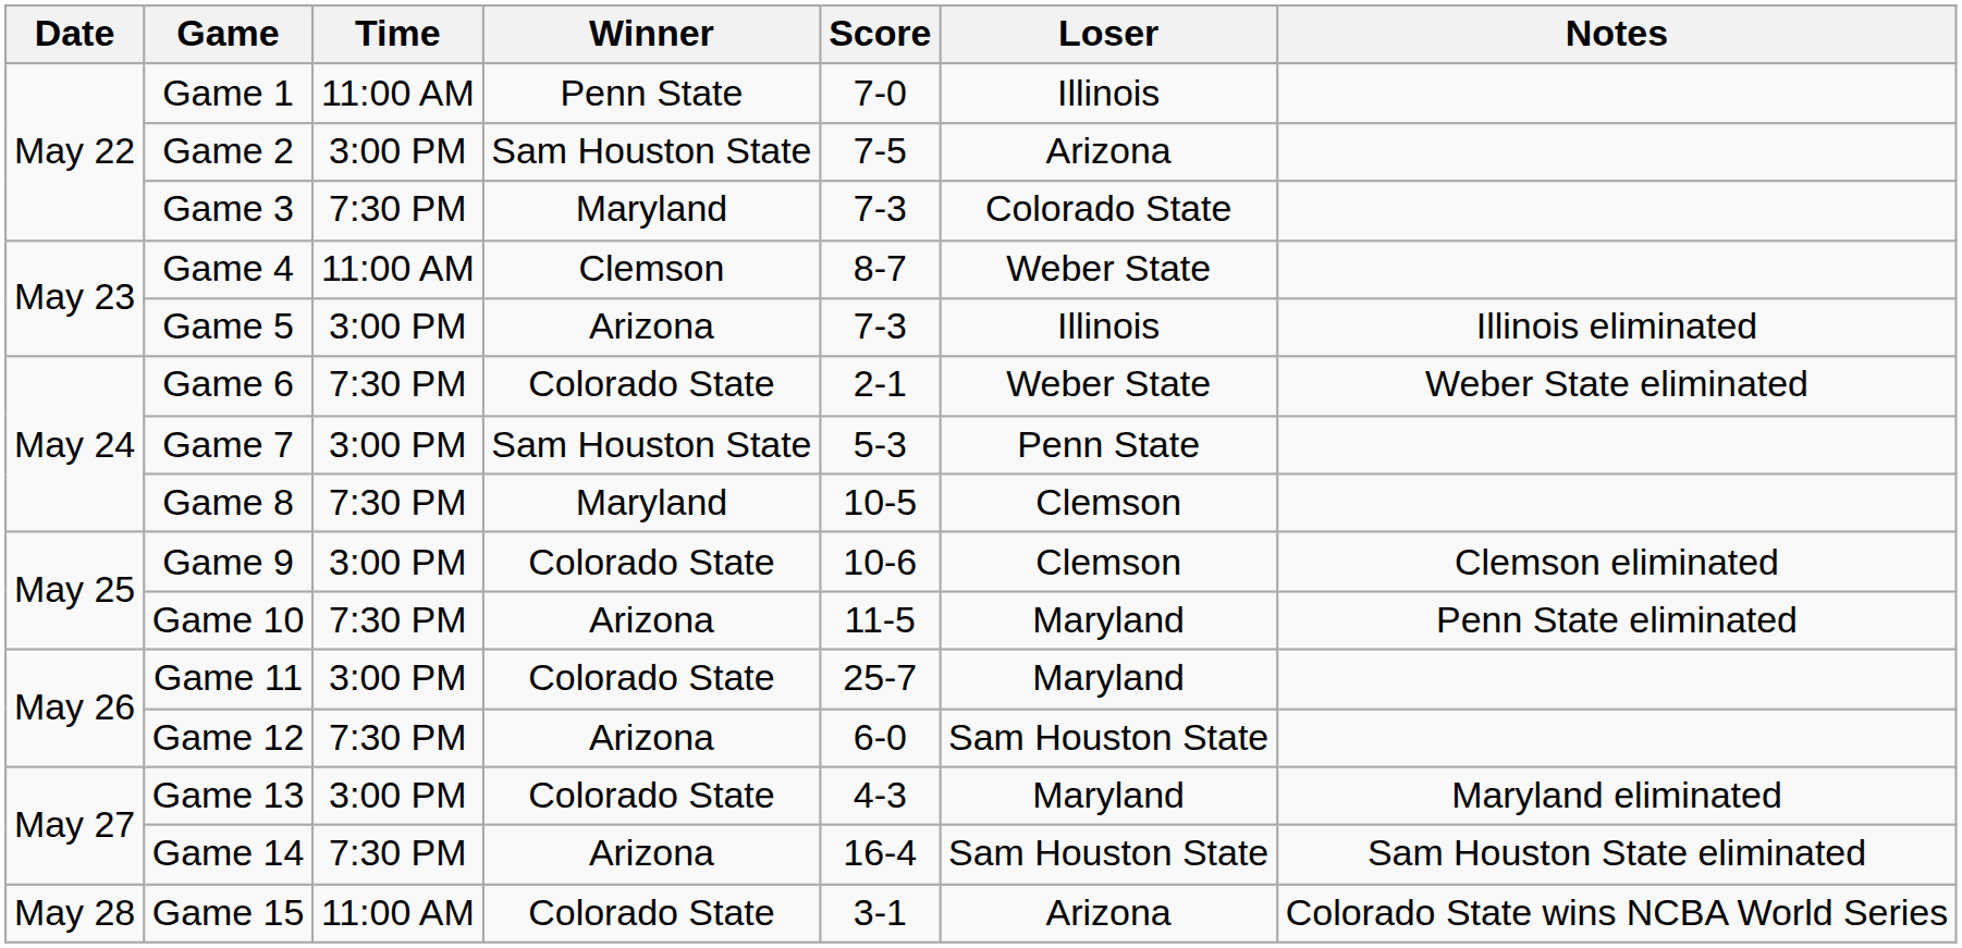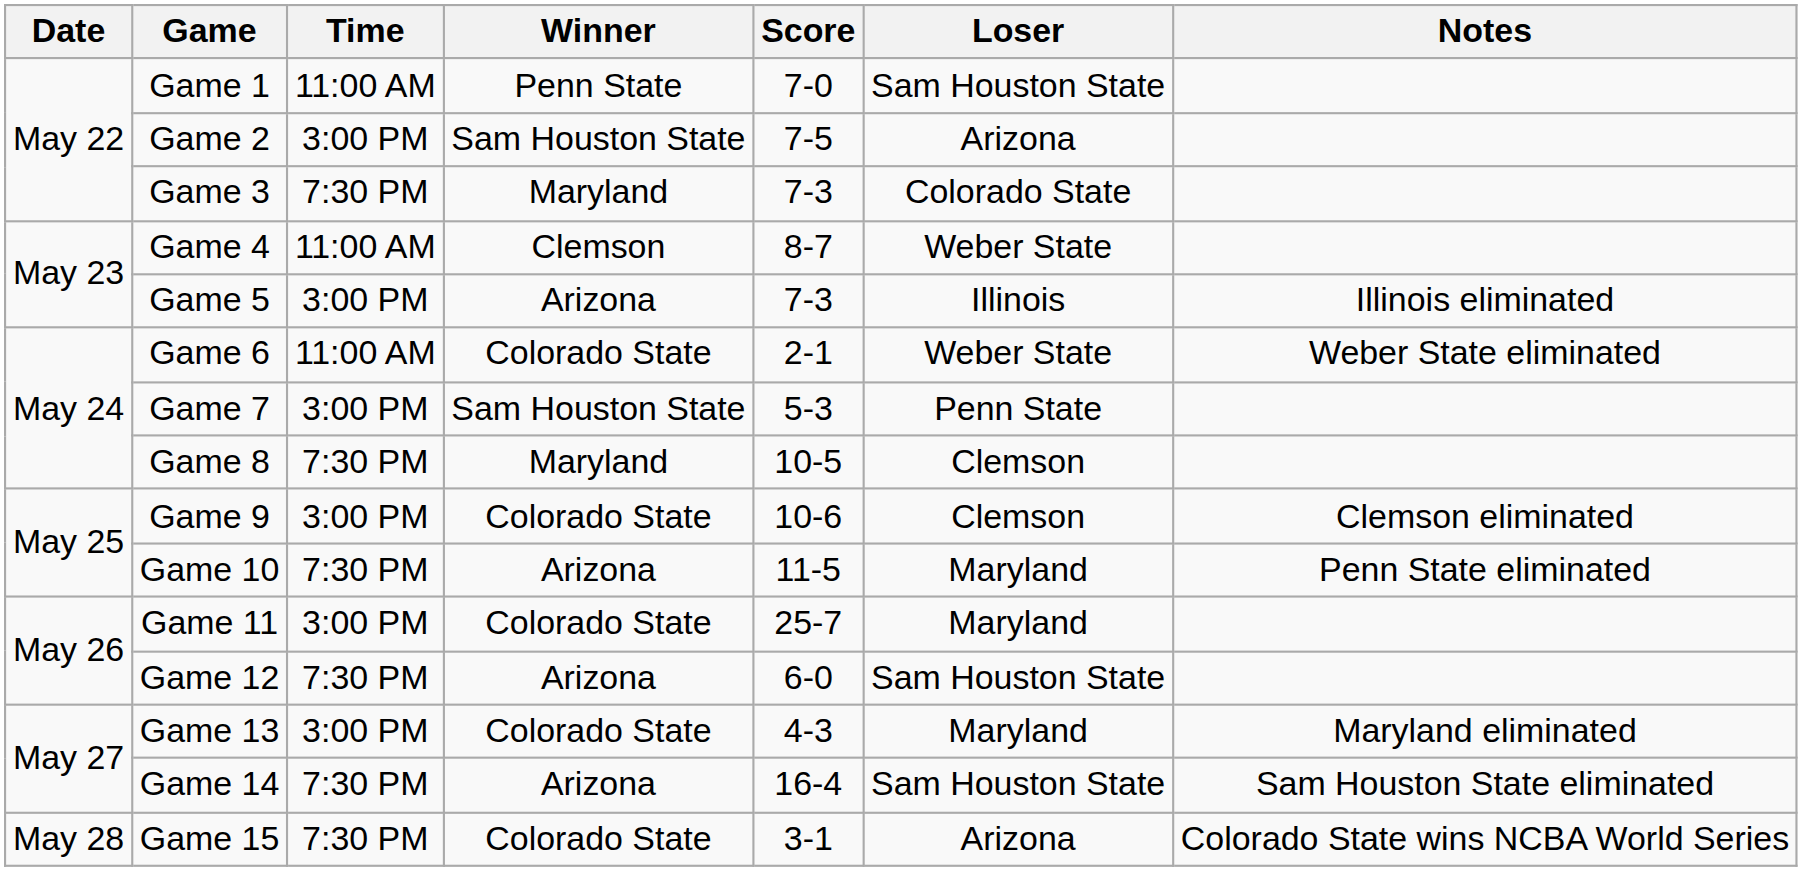 <table class="wikitable">
 <tr align="center">
 <th>Date</th>
 <th>Game</th>
 <th>Time</th>
 <th>Winner</th>
 <th>Score</th>
 <th>Loser</th>
 <th>Notes</th>
 </tr>
 <tr align="center">
 <td rowspan=3>May 22</td>
 <td>Game 1</td>
 <td>11:00 AM</td>
 <td>Penn State</td>
 <td>7-0</td>
-<td>Illinois</td>
+<td>Sam Houston State</td>
 <td></td>
 </tr>
 <tr align="center">
 <td>Game 2</td>
 <td>3:00 PM</td>
 <td>Sam Houston State</td>
 <td>7-5</td>
 <td>Arizona</td>
 <td></td>
 </tr>
 <tr align="center">
 <td>Game 3</td>
 <td>7:30 PM</td>
 <td>Maryland</td>
 <td>7-3</td>
 <td>Colorado State</td>
 <td></td>
 </tr>
 <tr align="center">
 <td rowspan=2>May 23</td>
 <td>Game 4</td>
 <td>11:00 AM</td>
 <td>Clemson</td>
 <td>8-7</td>
 <td>Weber State</td>
 <td></td>
 </tr>
 <tr align="center">
 <td>Game 5</td>
 <td>3:00 PM</td>
 <td>Arizona</td>
 <td>7-3</td>
 <td>Illinois</td>
 <td>Illinois eliminated</td>
 </tr>
 <tr align="center">
 <td rowspan=3>May 24</td>
 <td>Game 6</td>
-<td>7:30 PM</td>
+<td>11:00 AM</td>
 <td>Colorado State</td>
 <td>2-1</td>
 <td>Weber State</td>
 <td>Weber State eliminated</td>
 </tr>
 <tr align="center">
 <td>Game 7</td>
 <td>3:00 PM</td>
 <td>Sam Houston State</td>
 <td>5-3</td>
 <td>Penn State</td>
 <td></td>
 </tr>
 <tr align="center">
 <td>Game 8</td>
 <td>7:30 PM</td>
 <td>Maryland</td>
 <td>10-5</td>
 <td>Clemson</td>
 <td></td>
 </tr>
 <tr align="center">
 <td rowspan=2>May 25</td>
 <td>Game 9</td>
 <td>3:00 PM</td>
 <td>Colorado State</td>
 <td>10-6</td>
 <td>Clemson</td>
 <td>Clemson eliminated</td>
 </tr>
 <tr align="center">
 <td>Game 10</td>
 <td>7:30 PM</td>
 <td>Arizona</td>
 <td>11-5</td>
 <td>Maryland</td>
 <td>Penn State eliminated</td>
 </tr>
 <tr align="center">
 <td rowspan=2>May 26</td>
 <td>Game 11</td>
 <td>3:00 PM</td>
 <td>Colorado State</td>
 <td>25-7</td>
 <td>Maryland</td>
 <td></td>
 </tr>
 <tr align="center">
 <td>Game 12</td>
 <td>7:30 PM</td>
 <td>Arizona</td>
 <td>6-0</td>
 <td>Sam Houston State</td>
 <td></td>
 </tr>
 <tr align="center">
 <td rowspan=2>May 27</td>
 <td>Game 13</td>
 <td>3:00 PM</td>
 <td>Colorado State</td>
 <td>4-3</td>
 <td>Maryland</td>
 <td>Maryland eliminated</td>
 </tr>
 <tr align="center">
 <td>Game 14</td>
 <td>7:30 PM</td>
 <td>Arizona</td>
 <td>16-4</td>
 <td>Sam Houston State</td>
 <td>Sam Houston State eliminated</td>
 </tr>
 <tr align="center">
 <td>May 28</td>
 <td>Game 15</td>
-<td>11:00 AM</td>
+<td>7:30 PM</td>
 <td>Colorado State</td>
 <td>3-1</td>
 <td>Arizona</td>
 <td>Colorado State wins NCBA World Series</td>
 </tr>
 </table>
